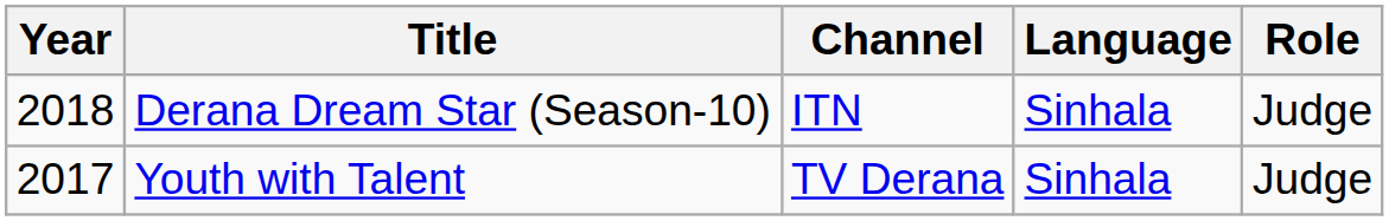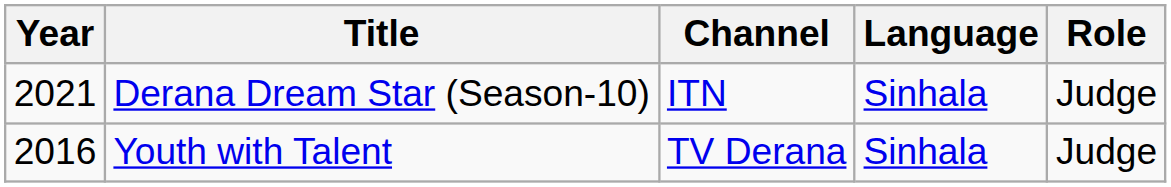 <table class="wikitable">
 <tr>
 <th>Year</th>
 <th>Title</th>
 <th>Channel</th>
 <th>Language</th>
 <th>Role</th>
 </tr>
 <tr>
-<td>2018</td>
+<td>2021</td>
 <td><a href='#'>Derana Dream Star</a> (Season-10)</td>
 <td><a href='#'>ITN</a></td>
 <td><a href='#'>Sinhala</a></td>
 <td>Judge</td>
 </tr>
 <tr>
-<td>2017</td>
+<td>2016</td>
 <td><a href='#'>Youth with Talent</a></td>
 <td><a href='#'>TV Derana</a></td>
 <td><a href='#'>Sinhala</a></td>
 <td>Judge</td>
 </tr>
 </table>
